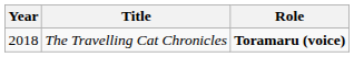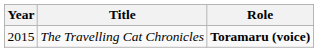 <table class="wikitable">
 <tr>
 <th>Year</th>
 <th>Title</th>
 <th>Role</th>
 </tr>
 <tr>
-<td>2018</td>
+<td>2015</td>
 <td><em>The Travelling Cat Chronicles</em></td>
 <td><strong>Toramaru (voice)</strong></td>
 </tr>
 </table>
